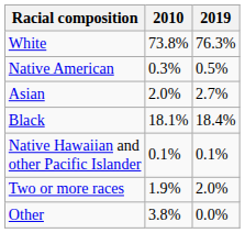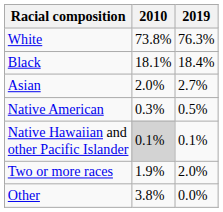 <table class="wikitable sortable collapsible" style="font-size: 90%;">
 <tr>
 <th>Racial composition</th>
 <th>2010</th>
 <th>2019</th>
 </tr>
 <tr>
 <td><a href='#'>White</a></td>
 <td>73.8%</td>
 <td>76.3%</td>
 </tr>
 <tr>
-<td><a href='#'>Native American</a></td>
-<td>0.3%</td>
-<td>0.5%</td>
+<td><a href='#'>Black</a></td>
+<td>18.1%</td>
+<td>18.4%</td>
 </tr>
 <tr>
 <td><a href='#'>Asian</a></td>
 <td>2.0%</td>
 <td>2.7%</td>
 </tr>
 <tr>
-<td><a href='#'>Black</a></td>
-<td>18.1%</td>
-<td>18.4%</td>
+<td><a href='#'>Native American</a></td>
+<td>0.3%</td>
+<td>0.5%</td>
 </tr>
 <tr>
 <td><a href='#'>Native Hawaiian</a> and<br><a href='#'>other Pacific Islander</a></td>
-<td>0.1%</td>
+<td style="background: lightgrey;">0.1%</td>
 <td>0.1%</td>
 </tr>
 <tr>
 <td><a href='#'>Two or more races</a></td>
 <td>1.9%</td>
 <td>2.0%</td>
 </tr>
 <tr>
 <td><a href='#'>Other</a></td>
 <td>3.8%</td>
 <td>0.0%</td>
 </tr>
 </table>
